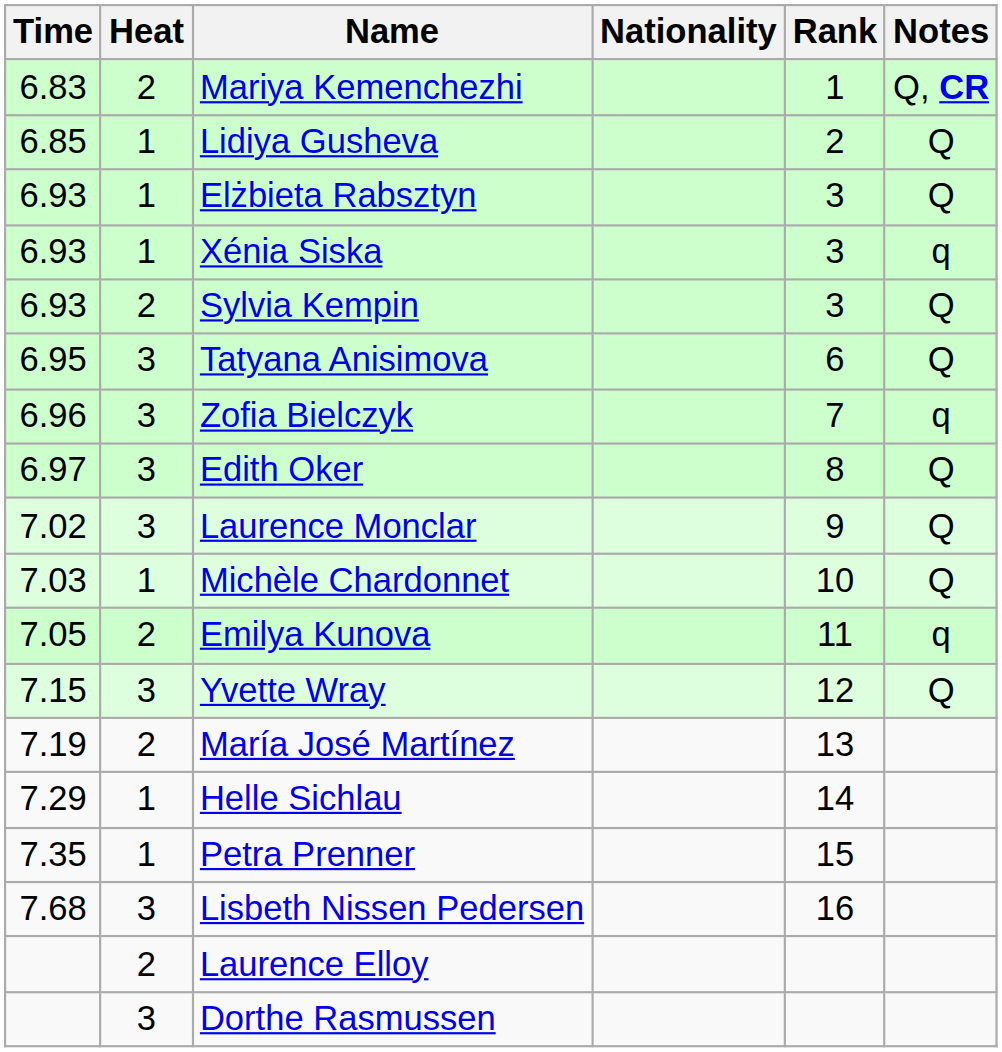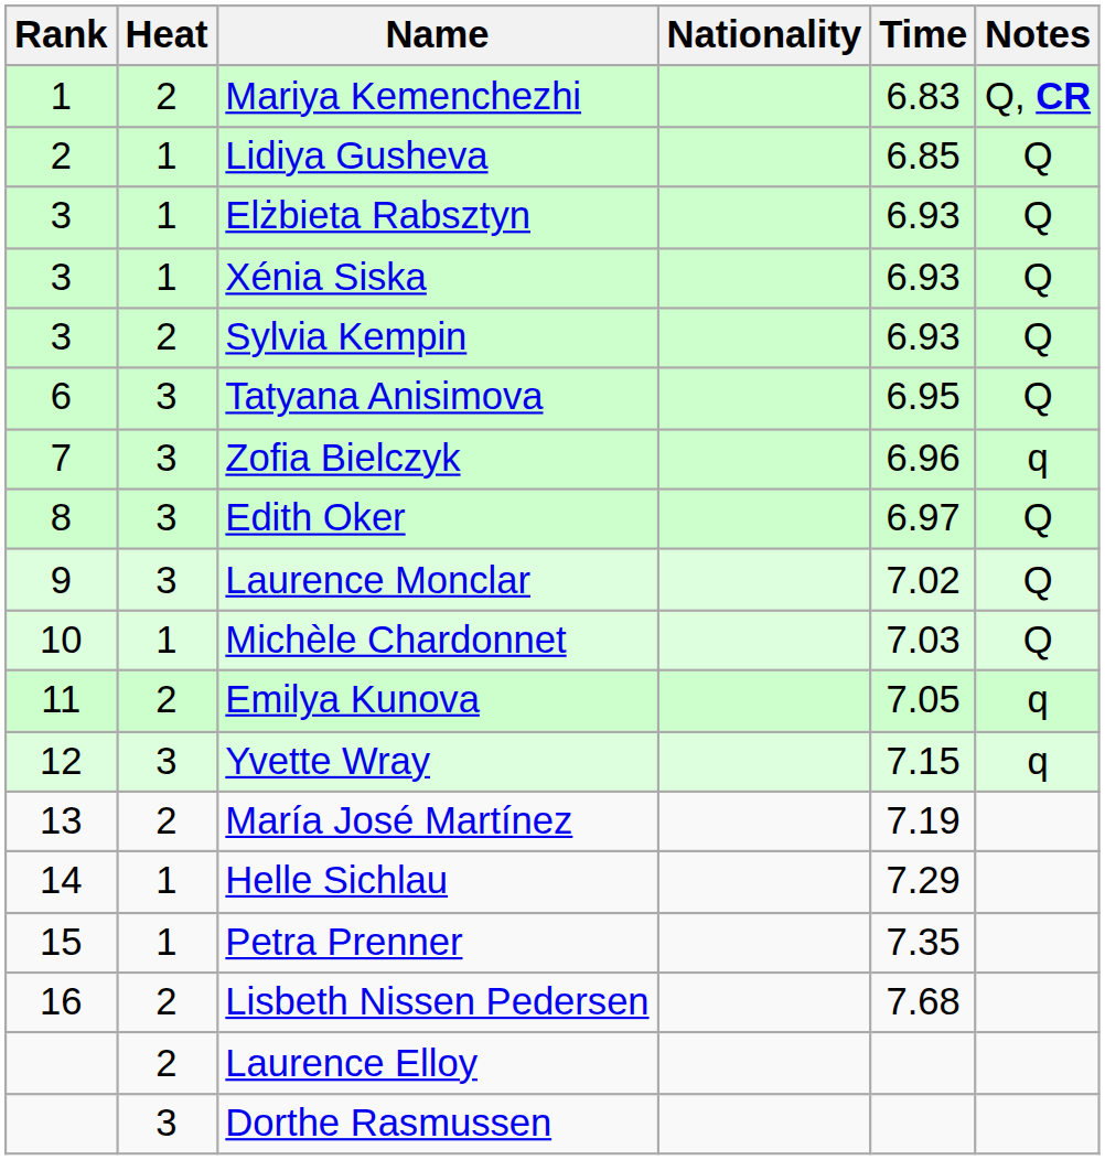 <table class="wikitable sortable" style="text-align:center">
 <tr>
-<th>Time</th>
+<th>Rank</th>
 <th>Heat</th>
 <th>Name</th>
 <th>Nationality</th>
-<th>Rank</th>
+<th>Time</th>
 <th>Notes</th>
 </tr>
 <tr bgcolor=ccffcc>
-<td>6.83</td>
+<td>1</td>
 <td>2</td>
 <td align="left"><a href='#'>Mariya Kemenchezhi</a></td>
 <td align=left></td>
-<td>1</td>
+<td>6.83</td>
 <td>Q, <strong><a href='#'>CR</a></strong></td>
 </tr>
 <tr bgcolor=ccffcc>
-<td>6.85</td>
+<td>2</td>
 <td>1</td>
 <td align="left"><a href='#'>Lidiya Gusheva</a></td>
 <td align=left></td>
-<td>2</td>
+<td>6.85</td>
 <td>Q</td>
 </tr>
 <tr bgcolor=ccffcc>
-<td>6.93</td>
+<td>3</td>
 <td>1</td>
 <td align="left"><a href='#'>Elżbieta Rabsztyn</a></td>
 <td align=left></td>
-<td>3</td>
+<td>6.93</td>
 <td>Q</td>
 </tr>
 <tr bgcolor=ccffcc>
-<td>6.93</td>
+<td>3</td>
 <td>1</td>
 <td align="left"><a href='#'>Xénia Siska</a></td>
 <td align=left></td>
+<td>6.93</td>
+<td>Q</td>
+</tr>
+<tr bgcolor=ccffcc>
 <td>3</td>
+<td>2</td>
+<td align="left"><a href='#'>Sylvia Kempin</a></td>
+<td align=left></td>
+<td>6.93</td>
+<td>Q</td>
+</tr>
+<tr bgcolor=ccffcc>
+<td>6</td>
+<td>3</td>
+<td align="left"><a href='#'>Tatyana Anisimova</a></td>
+<td align=left></td>
+<td>6.95</td>
+<td>Q</td>
+</tr>
+<tr bgcolor=ccffcc>
+<td>7</td>
+<td>3</td>
+<td align="left"><a href='#'>Zofia Bielczyk</a></td>
+<td align=left></td>
+<td>6.96</td>
 <td>q</td>
 </tr>
 <tr bgcolor=ccffcc>
-<td>6.93</td>
-<td>2</td>
-<td align="left"><a href='#'>Sylvia Kempin</a></td>
+<td>8</td>
+<td>3</td>
+<td align="left"><a href='#'>Edith Oker</a></td>
 <td align=left></td>
+<td>6.97</td>
+<td>Q</td>
+</tr>
+<tr bgcolor=ddffdd>
+<td>9</td>
 <td>3</td>
+<td align="left"><a href='#'>Laurence Monclar</a></td>
+<td align=left></td>
+<td>7.02</td>
+<td>Q</td>
+</tr>
+<tr bgcolor=ddffdd>
+<td>10</td>
+<td>1</td>
+<td align="left"><a href='#'>Michèle Chardonnet</a></td>
+<td align=left></td>
+<td>7.03</td>
 <td>Q</td>
 </tr>
 <tr bgcolor=ccffcc>
-<td>6.95</td>
-<td>3</td>
-<td align="left"><a href='#'>Tatyana Anisimova</a></td>
-<td align=left></td>
-<td>6</td>
-<td>Q</td>
-</tr>
-<tr bgcolor=ccffcc>
-<td>6.96</td>
-<td>3</td>
-<td align="left"><a href='#'>Zofia Bielczyk</a></td>
-<td align=left></td>
-<td>7</td>
-<td>q</td>
-</tr>
-<tr bgcolor=ccffcc>
-<td>6.97</td>
-<td>3</td>
-<td align="left"><a href='#'>Edith Oker</a></td>
-<td align=left></td>
-<td>8</td>
-<td>Q</td>
-</tr>
-<tr bgcolor=ddffdd>
-<td>7.02</td>
-<td>3</td>
-<td align="left"><a href='#'>Laurence Monclar</a></td>
-<td align=left></td>
-<td>9</td>
-<td>Q</td>
-</tr>
-<tr bgcolor=ddffdd>
-<td>7.03</td>
-<td>1</td>
-<td align="left"><a href='#'>Michèle Chardonnet</a></td>
-<td align=left></td>
-<td>10</td>
-<td>Q</td>
-</tr>
-<tr bgcolor=ccffcc>
-<td>7.05</td>
+<td>11</td>
 <td>2</td>
 <td align="left"><a href='#'>Emilya Kunova</a></td>
 <td align=left></td>
-<td>11</td>
+<td>7.05</td>
 <td>q</td>
 </tr>
 <tr bgcolor=ddffdd>
-<td>7.15</td>
+<td>12</td>
 <td>3</td>
 <td align="left"><a href='#'>Yvette Wray</a></td>
 <td align=left></td>
-<td>12</td>
-<td>Q</td>
+<td>7.15</td>
+<td>q</td>
 </tr>
 <tr>
-<td>7.19</td>
+<td>13</td>
 <td>2</td>
 <td align="left"><a href='#'>María José Martínez</a></td>
 <td align=left></td>
-<td>13</td>
+<td>7.19</td>
 <td></td>
 </tr>
 <tr>
-<td>7.29</td>
+<td>14</td>
 <td>1</td>
 <td align="left"><a href='#'>Helle Sichlau</a></td>
 <td align=left></td>
-<td>14</td>
+<td>7.29</td>
 <td></td>
 </tr>
 <tr>
-<td>7.35</td>
+<td>15</td>
 <td>1</td>
 <td align="left"><a href='#'>Petra Prenner</a></td>
 <td align=left></td>
-<td>15</td>
+<td>7.35</td>
 <td></td>
 </tr>
 <tr>
-<td>7.68</td>
-<td>3</td>
+<td>16</td>
+<td>2</td>
 <td align="left"><a href='#'>Lisbeth Nissen Pedersen</a></td>
 <td align=left></td>
-<td>16</td>
+<td>7.68</td>
 <td></td>
 </tr>
 <tr>
 <td></td>
 <td>2</td>
 <td align="left"><a href='#'>Laurence Elloy</a></td>
 <td align=left></td>
 <td></td>
 <td></td>
 </tr>
 <tr>
 <td></td>
 <td>3</td>
 <td align="left"><a href='#'>Dorthe Rasmussen</a></td>
 <td align=left></td>
 <td></td>
 <td></td>
 </tr>
 </table>
